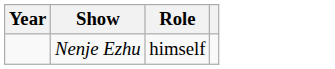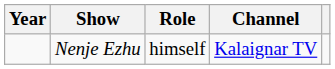 <table class="wikitable sortable">
 <tr>
 <th>Year</th>
 <th>Show</th>
 <th>Role</th>
+<th>Channel</th>
 <th class="unsortable"></th>
 </tr>
 <tr>
 <td></td>
 <td><em>Nenje Ezhu</em></td>
 <td>himself</td>
+<td><a href='#'>Kalaignar TV</a></td>
 <td></td>
 </tr>
 </table>
